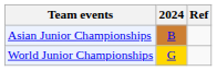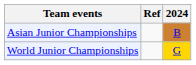 <table class="wikitable" style="font-size: 90%; text-align:center">
 <tr>
 <th>Team events</th>
+<th>Ref</th>
 <th>2024</th>
-<th>Ref</th>
 </tr>
 <tr>
 <td bgcolor="#ECF2FF"; align="left"><a href='#'>Asian Junior Championships</a></td>
+<td></td>
 <td bgcolor=CD7F32><a href='#'>B</a></td>
-<td></td>
 </tr>
 <tr>
 <td bgcolor="#ECF2FF"; align="left"><a href='#'>World Junior Championships</a></td>
+<td></td>
 <td bgcolor=gold><a href='#'>G</a></td>
-<td></td>
 </tr>
 </table>
